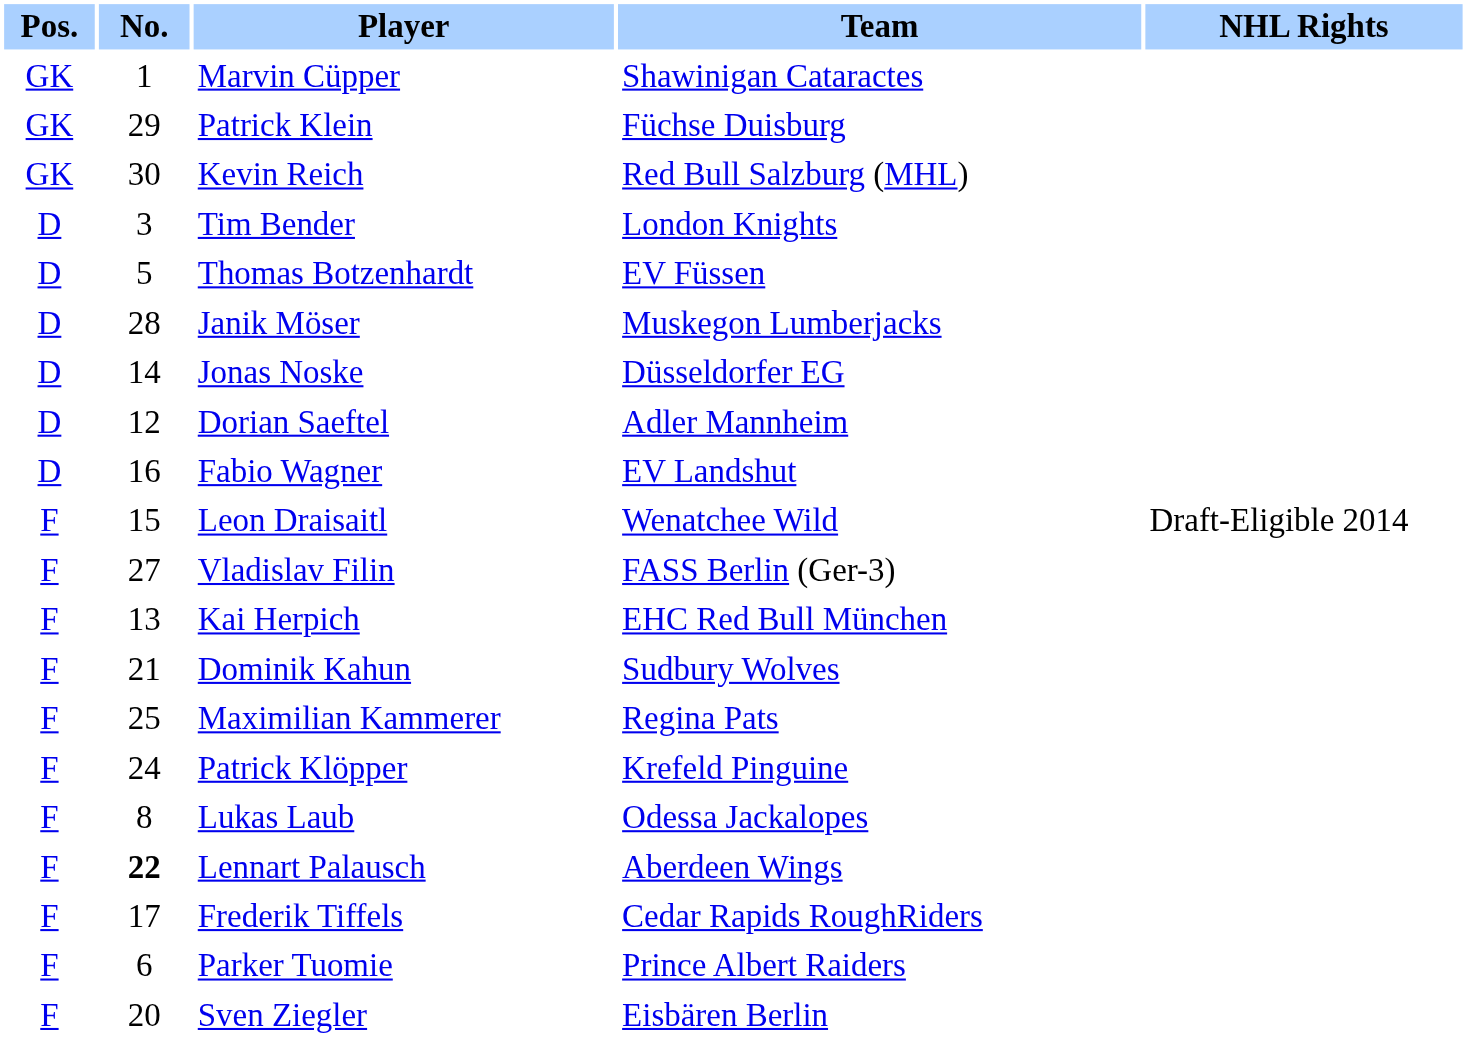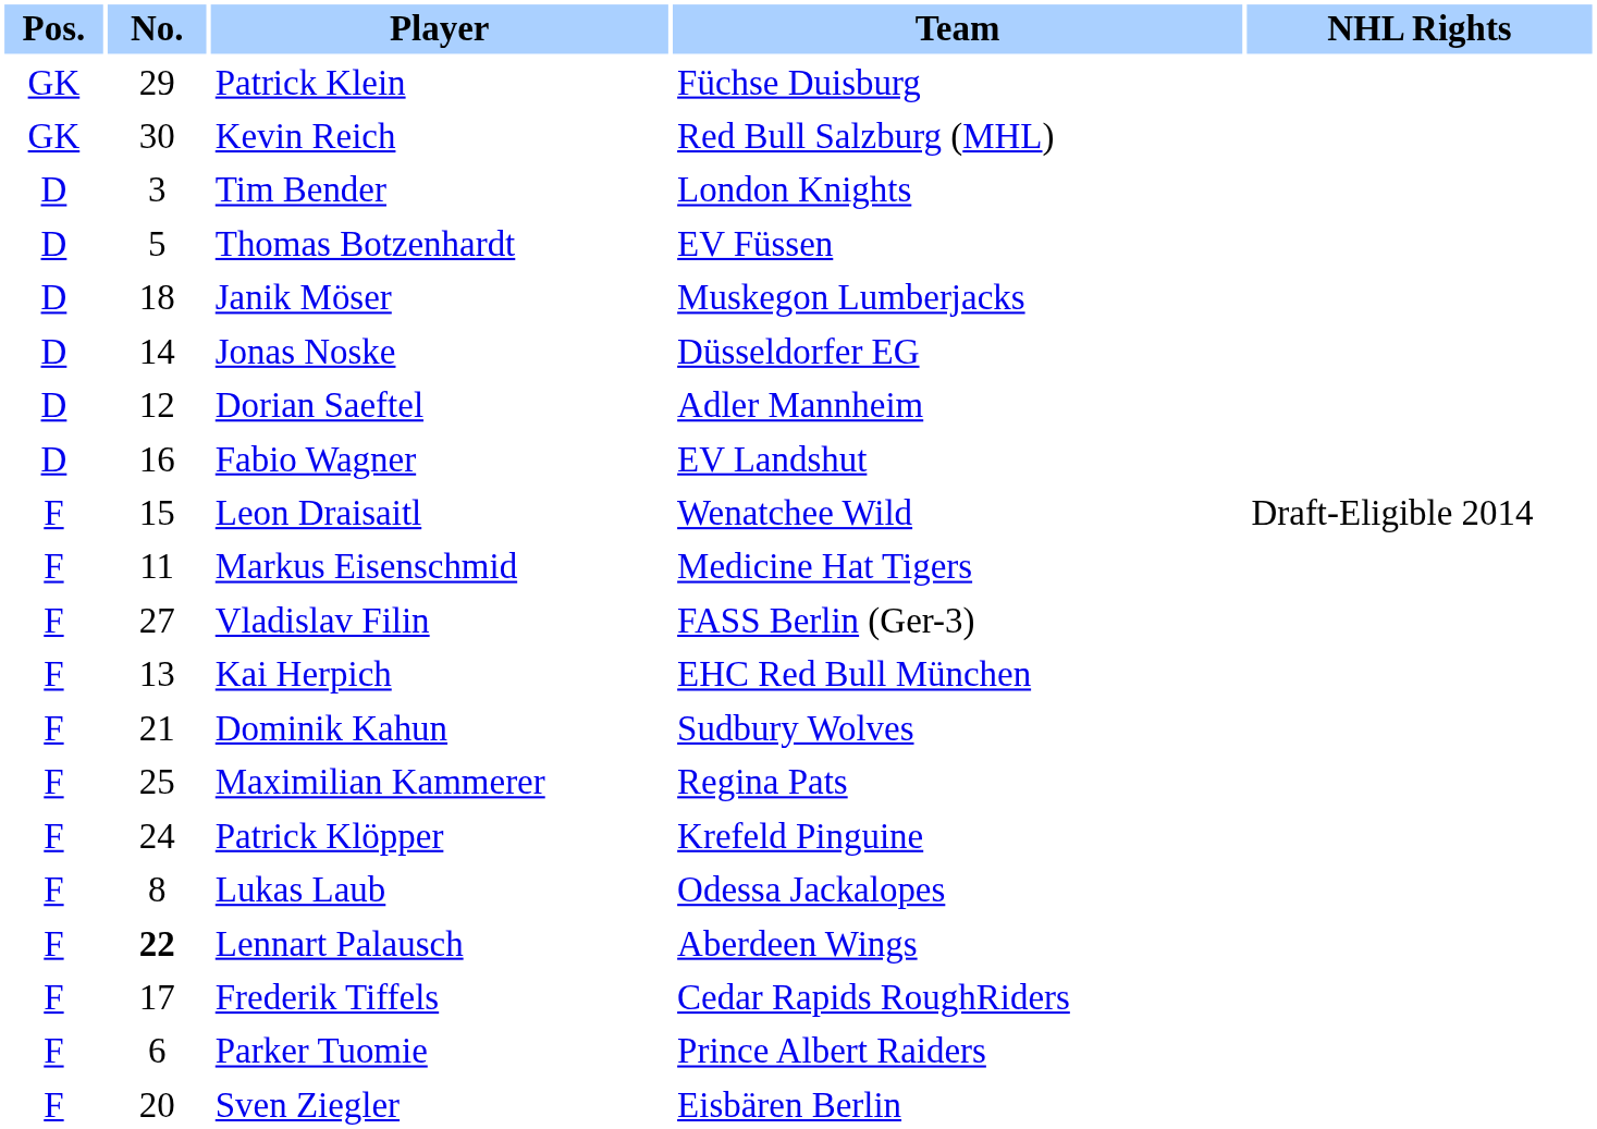 <table border="0" cellspacing="2" cellpadding="2">
 <tr bgcolor=AAD0FF>
 <th width=40>Pos.</th>
 <th width=40>No.</th>
 <th width=200>Player</th>
 <th width=250>Team</th>
 <th width=150>NHL Rights</th>
-</tr>
-<tr>
-<td style="text-align:center;"><a href='#'>GK</a></td>
-<td style="text-align:center;">1</td>
-<td><a href='#'>Marvin Cüpper</a></td>
-<td> <a href='#'>Shawinigan Cataractes</a></td>
-<td></td>
 </tr>
 <tr>
 <td style="text-align:center;"><a href='#'>GK</a></td>
 <td style="text-align:center;">29</td>
 <td><a href='#'>Patrick Klein</a></td>
 <td> <a href='#'>Füchse Duisburg</a></td>
 <td></td>
 </tr>
 <tr>
 <td style="text-align:center;"><a href='#'>GK</a></td>
 <td style="text-align:center;">30</td>
 <td><a href='#'>Kevin Reich</a></td>
 <td> <a href='#'>Red Bull Salzburg</a> (<a href='#'>MHL</a>)</td>
 <td></td>
 </tr>
 <tr>
 <td style="text-align:center;"><a href='#'>D</a></td>
 <td style="text-align:center;">3</td>
 <td><a href='#'>Tim Bender</a></td>
 <td> <a href='#'>London Knights</a></td>
 <td></td>
 </tr>
 <tr>
 <td style="text-align:center;"><a href='#'>D</a></td>
 <td style="text-align:center;">5</td>
 <td><a href='#'>Thomas Botzenhardt</a></td>
 <td> <a href='#'>EV Füssen</a></td>
 <td></td>
 </tr>
 <tr>
 <td style="text-align:center;"><a href='#'>D</a></td>
-<td style="text-align:center;">28</td>
+<td style="text-align:center;">18</td>
 <td><a href='#'>Janik Möser</a></td>
 <td> <a href='#'>Muskegon Lumberjacks</a></td>
 <td></td>
 </tr>
 <tr>
 <td style="text-align:center;"><a href='#'>D</a></td>
 <td style="text-align:center;">14</td>
 <td><a href='#'>Jonas Noske</a></td>
 <td> <a href='#'>Düsseldorfer EG</a></td>
 <td></td>
 </tr>
 <tr>
 <td style="text-align:center;"><a href='#'>D</a></td>
 <td style="text-align:center;">12</td>
 <td><a href='#'>Dorian Saeftel</a></td>
 <td> <a href='#'>Adler Mannheim</a></td>
 <td></td>
 </tr>
 <tr>
 <td style="text-align:center;"><a href='#'>D</a></td>
 <td style="text-align:center;">16</td>
 <td><a href='#'>Fabio Wagner</a></td>
 <td> <a href='#'>EV Landshut</a></td>
 <td></td>
 </tr>
 <tr>
 <td style="text-align:center;"><a href='#'>F</a></td>
 <td style="text-align:center;">15</td>
 <td><a href='#'>Leon Draisaitl</a></td>
 <td> <a href='#'>Wenatchee Wild</a></td>
 <td>Draft-Eligible 2014</td>
+</tr>
+<tr>
+<td style="text-align:center;"><a href='#'>F</a></td>
+<td style="text-align:center;">11</td>
+<td><a href='#'>Markus Eisenschmid</a></td>
+<td> <a href='#'>Medicine Hat Tigers</a></td>
+<td></td>
 </tr>
 <tr>
 <td style="text-align:center;"><a href='#'>F</a></td>
 <td style="text-align:center;">27</td>
 <td><a href='#'>Vladislav Filin</a></td>
 <td> <a href='#'>FASS Berlin</a> (Ger-3)</td>
 <td></td>
 </tr>
 <tr>
 <td style="text-align:center;"><a href='#'>F</a></td>
 <td style="text-align:center;">13</td>
 <td><a href='#'>Kai Herpich</a></td>
 <td> <a href='#'>EHC Red Bull München</a></td>
 <td></td>
 </tr>
 <tr>
 <td style="text-align:center;"><a href='#'>F</a></td>
 <td style="text-align:center;">21</td>
 <td><a href='#'>Dominik Kahun</a></td>
 <td> <a href='#'>Sudbury Wolves</a></td>
 <td></td>
 </tr>
 <tr>
 <td style="text-align:center;"><a href='#'>F</a></td>
 <td style="text-align:center;">25</td>
 <td><a href='#'>Maximilian Kammerer</a></td>
 <td> <a href='#'>Regina Pats</a></td>
 <td></td>
 </tr>
 <tr>
 <td style="text-align:center;"><a href='#'>F</a></td>
 <td style="text-align:center;">24</td>
 <td><a href='#'>Patrick Klöpper</a></td>
 <td> <a href='#'>Krefeld Pinguine</a></td>
 <td></td>
 </tr>
 <tr>
 <td style="text-align:center;"><a href='#'>F</a></td>
 <td style="text-align:center;">8</td>
 <td><a href='#'>Lukas Laub</a></td>
 <td> <a href='#'>Odessa Jackalopes</a></td>
 <td></td>
 </tr>
 <tr>
 <td style="text-align:center;"><a href='#'>F</a></td>
 <td style="text-align:center;"><strong>22</strong></td>
 <td><a href='#'>Lennart Palausch</a></td>
 <td> <a href='#'>Aberdeen Wings</a></td>
 <td></td>
 </tr>
 <tr>
 <td style="text-align:center;"><a href='#'>F</a></td>
 <td style="text-align:center;">17</td>
 <td><a href='#'>Frederik Tiffels</a></td>
 <td> <a href='#'>Cedar Rapids RoughRiders</a></td>
 <td></td>
 </tr>
 <tr>
 <td style="text-align:center;"><a href='#'>F</a></td>
 <td style="text-align:center;">6</td>
 <td><a href='#'>Parker Tuomie</a></td>
 <td> <a href='#'>Prince Albert Raiders</a></td>
 <td></td>
 </tr>
 <tr>
 <td style="text-align:center;"><a href='#'>F</a></td>
 <td style="text-align:center;">20</td>
 <td><a href='#'>Sven Ziegler</a></td>
 <td> <a href='#'>Eisbären Berlin</a></td>
 <td></td>
 </tr>
 </table>
